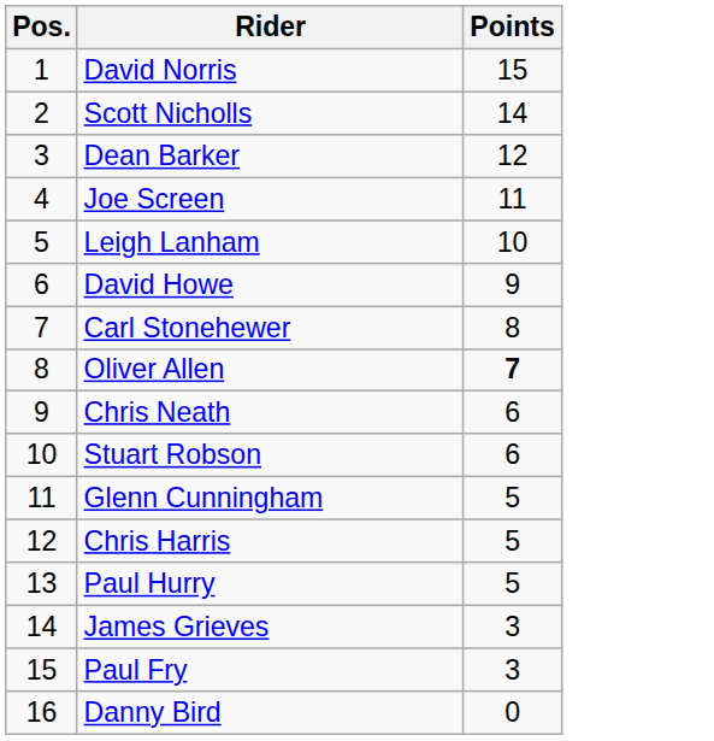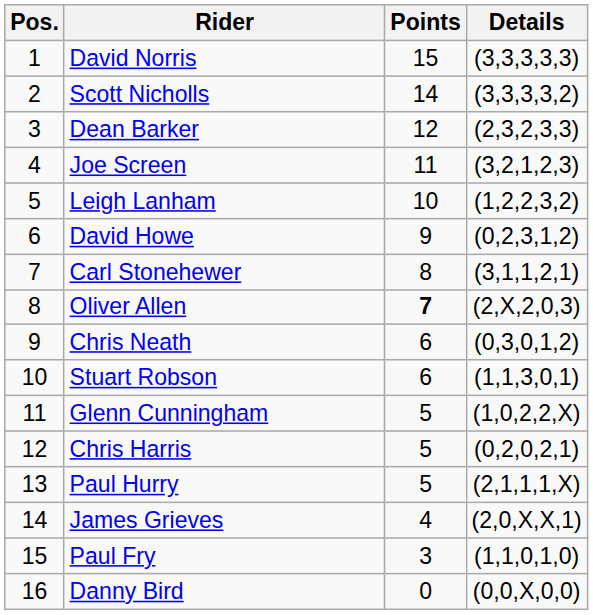 <table class=wikitable style="font-size:93%;">
 <tr>
 <th width=25px>Pos.</th>
 <th width=200px>Rider</th>
 <th width=40px>Points</th>
+<th width=70px>Details</th>
 </tr>
 <tr align=center >
 <td>1</td>
 <td align=left><a href='#'>David Norris</a></td>
 <td>15</td>
+<td>(3,3,3,3,3)</td>
 </tr>
 <tr align=center >
 <td>2</td>
 <td align=left><a href='#'>Scott Nicholls</a></td>
 <td>14</td>
+<td>(3,3,3,3,2)</td>
 </tr>
 <tr align=center >
 <td>3</td>
 <td align=left><a href='#'>Dean Barker</a></td>
 <td>12</td>
+<td>(2,3,2,3,3)</td>
 </tr>
 <tr align=center >
 <td>4</td>
 <td align=left><a href='#'>Joe Screen</a></td>
 <td>11</td>
+<td>(3,2,1,2,3)</td>
 </tr>
 <tr align=center>
 <td>5</td>
 <td align=left><a href='#'>Leigh Lanham</a></td>
 <td>10</td>
+<td>(1,2,2,3,2)</td>
 </tr>
 <tr align=center>
 <td>6</td>
 <td align=left><a href='#'>David Howe</a></td>
 <td>9</td>
+<td>(0,2,3,1,2)</td>
 </tr>
 <tr align=center>
 <td>7</td>
 <td align=left><a href='#'>Carl Stonehewer</a></td>
 <td>8</td>
+<td>(3,1,1,2,1)</td>
 </tr>
 <tr align=center>
 <td>8</td>
 <td align=left><a href='#'>Oliver Allen</a></td>
 <td><strong>7</strong></td>
+<td>(2,X,2,0,3)</td>
 </tr>
 <tr align=center>
 <td>9</td>
 <td align=left><a href='#'>Chris Neath</a></td>
 <td>6</td>
+<td>(0,3,0,1,2)</td>
 </tr>
 <tr align=center>
 <td>10</td>
 <td align=left><a href='#'>Stuart Robson</a></td>
 <td>6</td>
+<td>(1,1,3,0,1)</td>
 </tr>
 <tr align=center>
 <td>11</td>
 <td align=left><a href='#'>Glenn Cunningham</a></td>
 <td>5</td>
+<td>(1,0,2,2,X)</td>
 </tr>
 <tr align=center>
 <td>12</td>
 <td align=left><a href='#'>Chris Harris</a></td>
 <td>5</td>
+<td>(0,2,0,2,1)</td>
 </tr>
 <tr align=center>
 <td>13</td>
 <td align=left><a href='#'>Paul Hurry</a></td>
 <td>5</td>
+<td>(2,1,1,1,X)</td>
 </tr>
 <tr align=center>
 <td>14</td>
 <td align=left><a href='#'>James Grieves</a></td>
-<td>3</td>
+<td>4</td>
+<td>(2,0,X,X,1)</td>
 </tr>
 <tr align=center>
 <td>15</td>
 <td align=left><a href='#'>Paul Fry</a></td>
 <td>3</td>
+<td>(1,1,0,1,0)</td>
 </tr>
 <tr align=center>
 <td>16</td>
 <td align=left><a href='#'>Danny Bird</a></td>
 <td>0</td>
+<td>(0,0,X,0,0)</td>
 </tr>
 </table>
